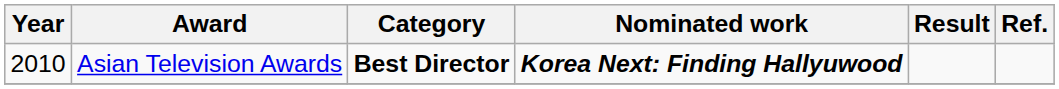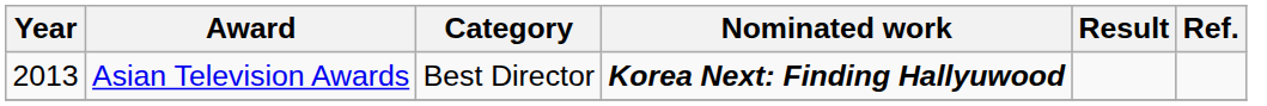 <table class="wikitable">
 <tr>
 <th>Year</th>
 <th>Award</th>
 <th>Category</th>
 <th>Nominated work</th>
 <th>Result</th>
 <th>Ref.</th>
 </tr>
 <tr>
-<td>2010</td>
+<td>2013</td>
 <td><a href='#'>Asian Television Awards</a></td>
-<td><strong>Best Director</strong></td>
+<td>Best Director</td>
 <td><strong><em>Korea Next: Finding Hallyuwood</em></strong></td>
 <td></td>
 <td></td>
 </tr>
 <tr>
 </tr>
 </table>
